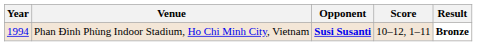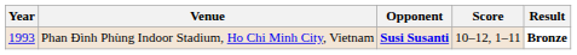 <table class="sortable wikitable" style="font-size: 90%;">
 <tr>
 <th>Year</th>
 <th>Venue</th>
 <th>Opponent</th>
 <th>Score</th>
 <th>Result</th>
 </tr>
 <tr style="background:#F3E6D7">
-<td align="center"><a href='#'>1994</a></td>
+<td align="center"><a href='#'>1993</a></td>
 <td align="left">Phan Đình Phùng Indoor Stadium, <a href='#'>Ho Chi Minh City</a>, Vietnam</td>
 <td align="left"><strong> <a href='#'>Susi Susanti</a></strong></td>
 <td align="left">10–12, 1–11</td>
 <td style="text-align:left; background:white"> <strong>Bronze</strong></td>
 </tr>
 </table>
